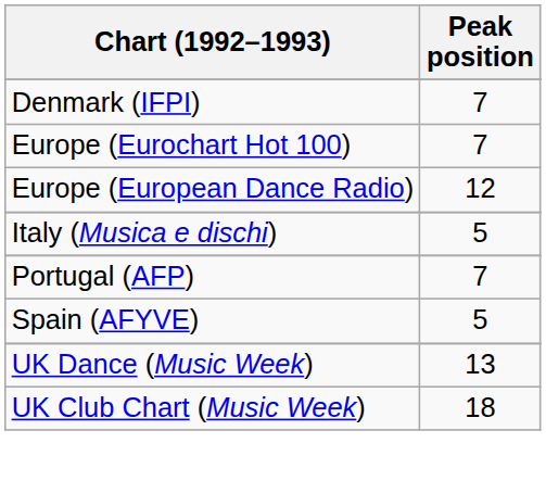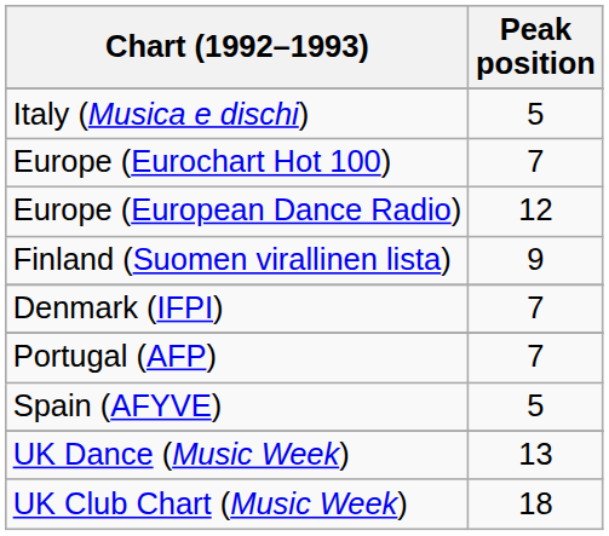 <table class="wikitable sortable">
 <tr>
 <th>Chart (1992–1993)</th>
 <th>Peak<br>position</th>
 </tr>
 <tr>
 </tr>
 <tr>
 </tr>
 <tr>
-<td>Denmark (<a href='#'>IFPI</a>)</td>
-<td align="center">7</td>
+<td>Italy (<em><a href='#'>Musica e dischi</a></em>)</td>
+<td align="center">5</td>
 </tr>
 <tr>
 <td>Europe (<a href='#'>Eurochart Hot 100</a>)</td>
 <td align="center">7</td>
 </tr>
 <tr>
 <td>Europe (<a href='#'>European Dance Radio</a>)</td>
 <td align="center">12</td>
 </tr>
 <tr>
+<td>Finland (<a href='#'>Suomen virallinen lista</a>)</td>
+<td align="center">9</td>
 </tr>
 <tr>
 </tr>
 <tr>
-<td>Italy (<em><a href='#'>Musica e dischi</a></em>)</td>
-<td align="center">5</td>
+</tr>
+<tr>
+<td>Denmark (<a href='#'>IFPI</a>)</td>
+<td align="center">7</td>
 </tr>
 <tr>
 </tr>
 <tr>
 </tr>
 <tr>
 <td>Portugal (<a href='#'>AFP</a>)</td>
 <td align="center">7</td>
 </tr>
 <tr>
 <td>Spain (<a href='#'>AFYVE</a>)</td>
 <td align="center">5</td>
 </tr>
 <tr>
 </tr>
 <tr>
 </tr>
 <tr>
 </tr>
 <tr>
 <td><a href='#'>UK Dance</a> (<em><a href='#'>Music Week</a></em>)</td>
 <td align="center">13</td>
 </tr>
 <tr>
 <td><a href='#'>UK Club Chart</a> (<em><a href='#'>Music Week</a></em>)</td>
 <td align="center">18</td>
 </tr>
 </table>
